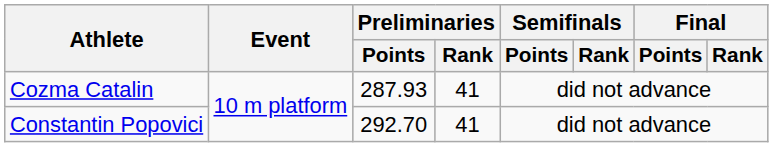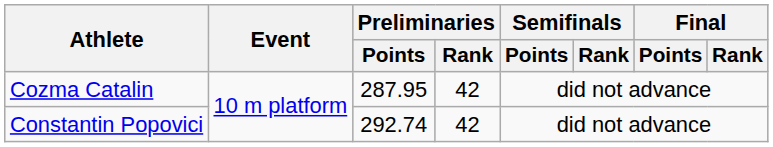 <table class=wikitable style="font-size:90%;">
 <tr>
 <th rowspan="2">Athlete</th>
 <th rowspan="2">Event</th>
 <th colspan="2">Preliminaries</th>
 <th colspan="2">Semifinals</th>
 <th colspan="2">Final</th>
 </tr>
 <tr style="font-size:95%">
 <th>Points</th>
 <th>Rank</th>
 <th>Points</th>
 <th>Rank</th>
 <th>Points</th>
 <th>Rank</th>
 </tr>
 <tr align=center>
 <td align=left><a href='#'>Cozma Catalin</a></td>
 <td align=left rowspan=2><a href='#'>10 m platform</a></td>
-<td>287.93</td>
-<td>41</td>
+<td>287.95</td>
+<td>42</td>
 <td colspan=4>did not advance</td>
 </tr>
 <tr align=center>
 <td align=left><a href='#'>Constantin Popovici</a></td>
-<td>292.70</td>
-<td>41</td>
+<td>292.74</td>
+<td>42</td>
 <td colspan=4>did not advance</td>
 </tr>
 </table>
